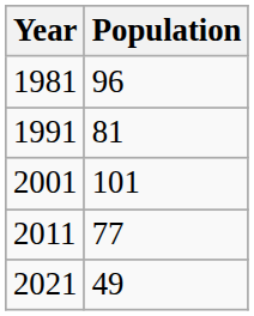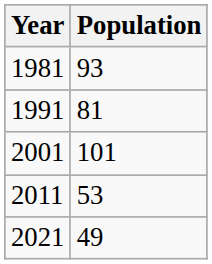 <table class="wikitable">
 <tr>
 <th>Year</th>
 <th>Population</th>
 </tr>
 <tr>
 <td>1981</td>
-<td>96</td>
+<td>93</td>
 </tr>
 <tr>
 <td>1991</td>
 <td>81</td>
 </tr>
 <tr>
 <td>2001</td>
 <td>101</td>
 </tr>
 <tr>
 <td>2011</td>
-<td>77</td>
+<td>53</td>
 </tr>
 <tr>
 <td>2021</td>
 <td>49</td>
 </tr>
 </table>
